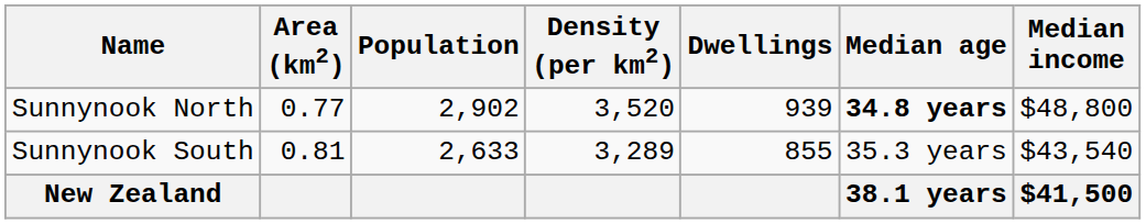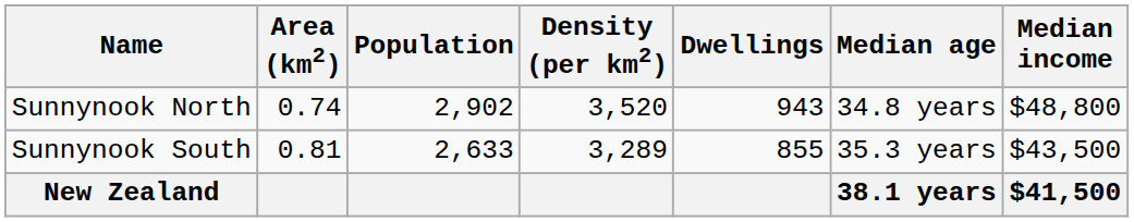 <table class="wikitable">
 <tr>
 <th>Name</th>
 <th>Area<br>(km<sup>2</sup>)</th>
 <th>Population</th>
 <th>Density<br>(per km<sup>2</sup>)</th>
 <th>Dwellings</th>
 <th>Median age</th>
 <th>Median<br>income</th>
 </tr>
 <tr>
 <td>Sunnynook North</td>
-<td style="text-align:right;">0.77</td>
+<td style="text-align:right;">0.74</td>
 <td style="text-align:right;">2,902</td>
 <td style="text-align:right;">3,520</td>
-<td style="text-align:right;">939</td>
-<td><strong>34.8 years</strong></td>
+<td style="text-align:right;">943</td>
+<td>34.8 years</td>
 <td>$48,800</td>
 </tr>
 <tr>
 <td>Sunnynook South</td>
 <td style="text-align:right;">0.81</td>
 <td style="text-align:right;">2,633</td>
 <td style="text-align:right;">3,289</td>
 <td style="text-align:right;">855</td>
 <td>35.3 years</td>
-<td>$43,540</td>
+<td>$43,500</td>
 </tr>
 <tr>
 <th>New Zealand</th>
 <th></th>
 <th></th>
 <th></th>
 <th></th>
 <th>38.1 years</th>
 <th style="text-align:left;">$41,500</th>
 </tr>
 </table>
